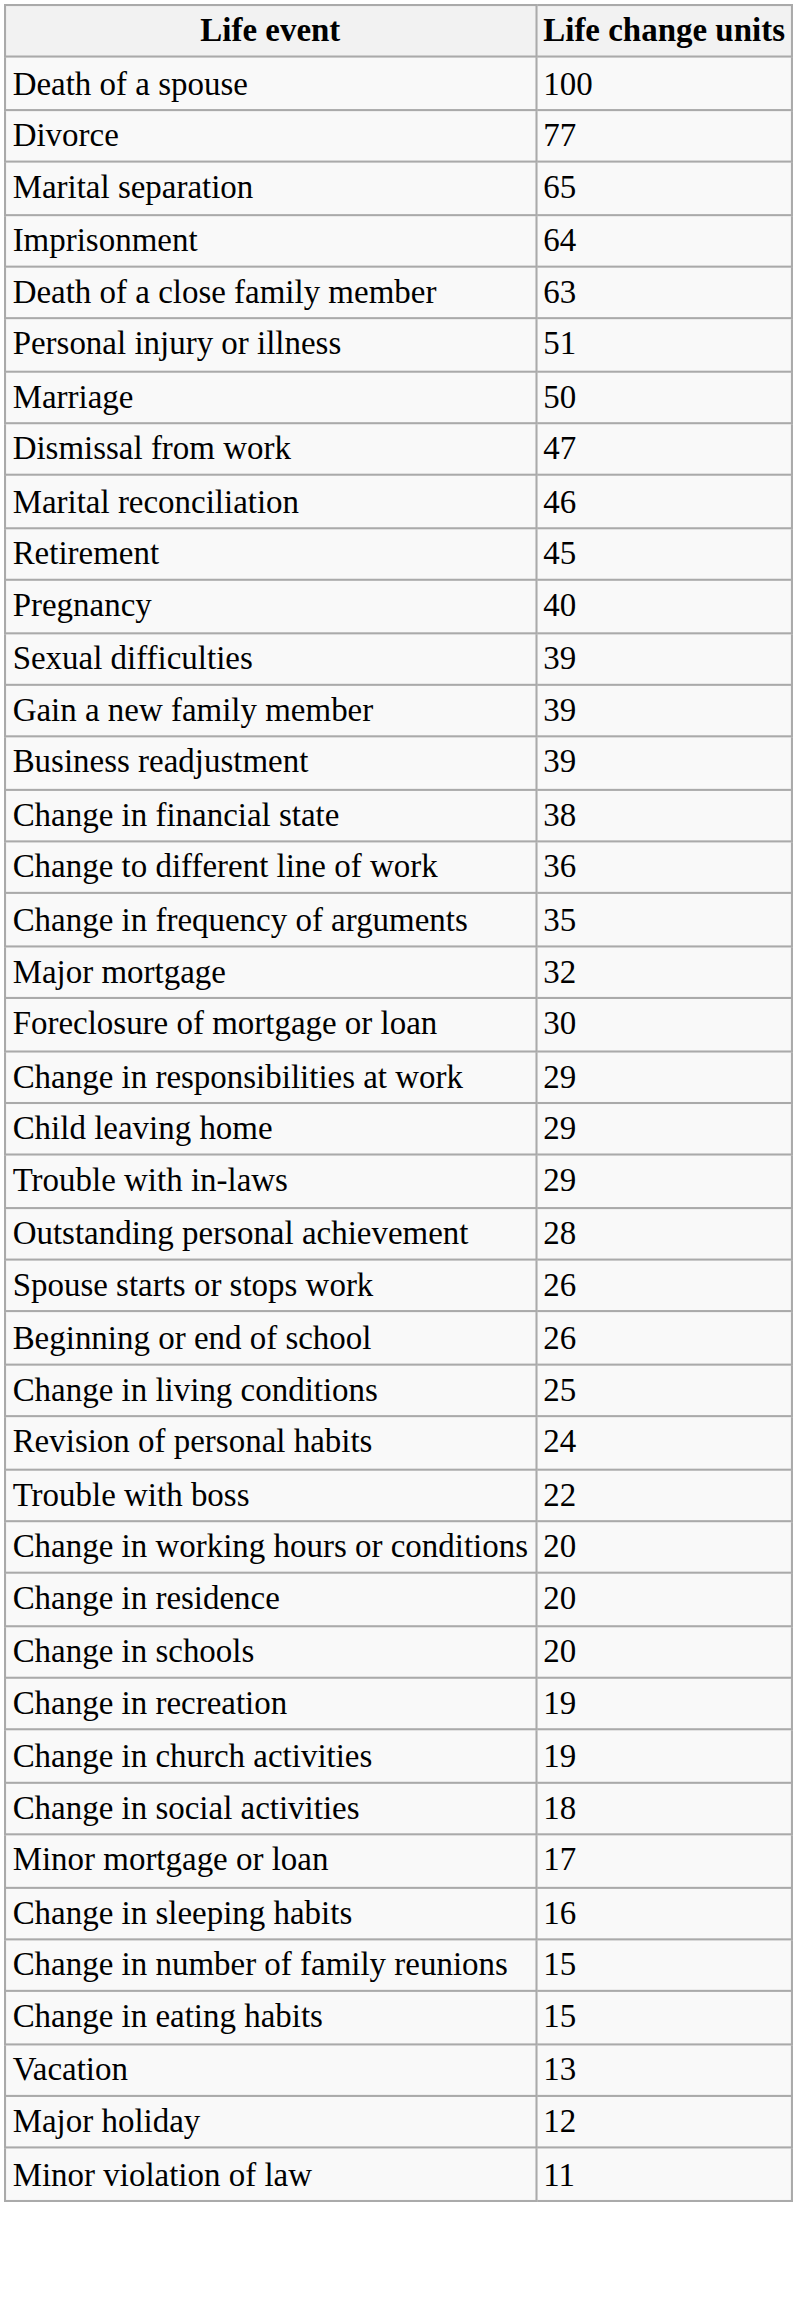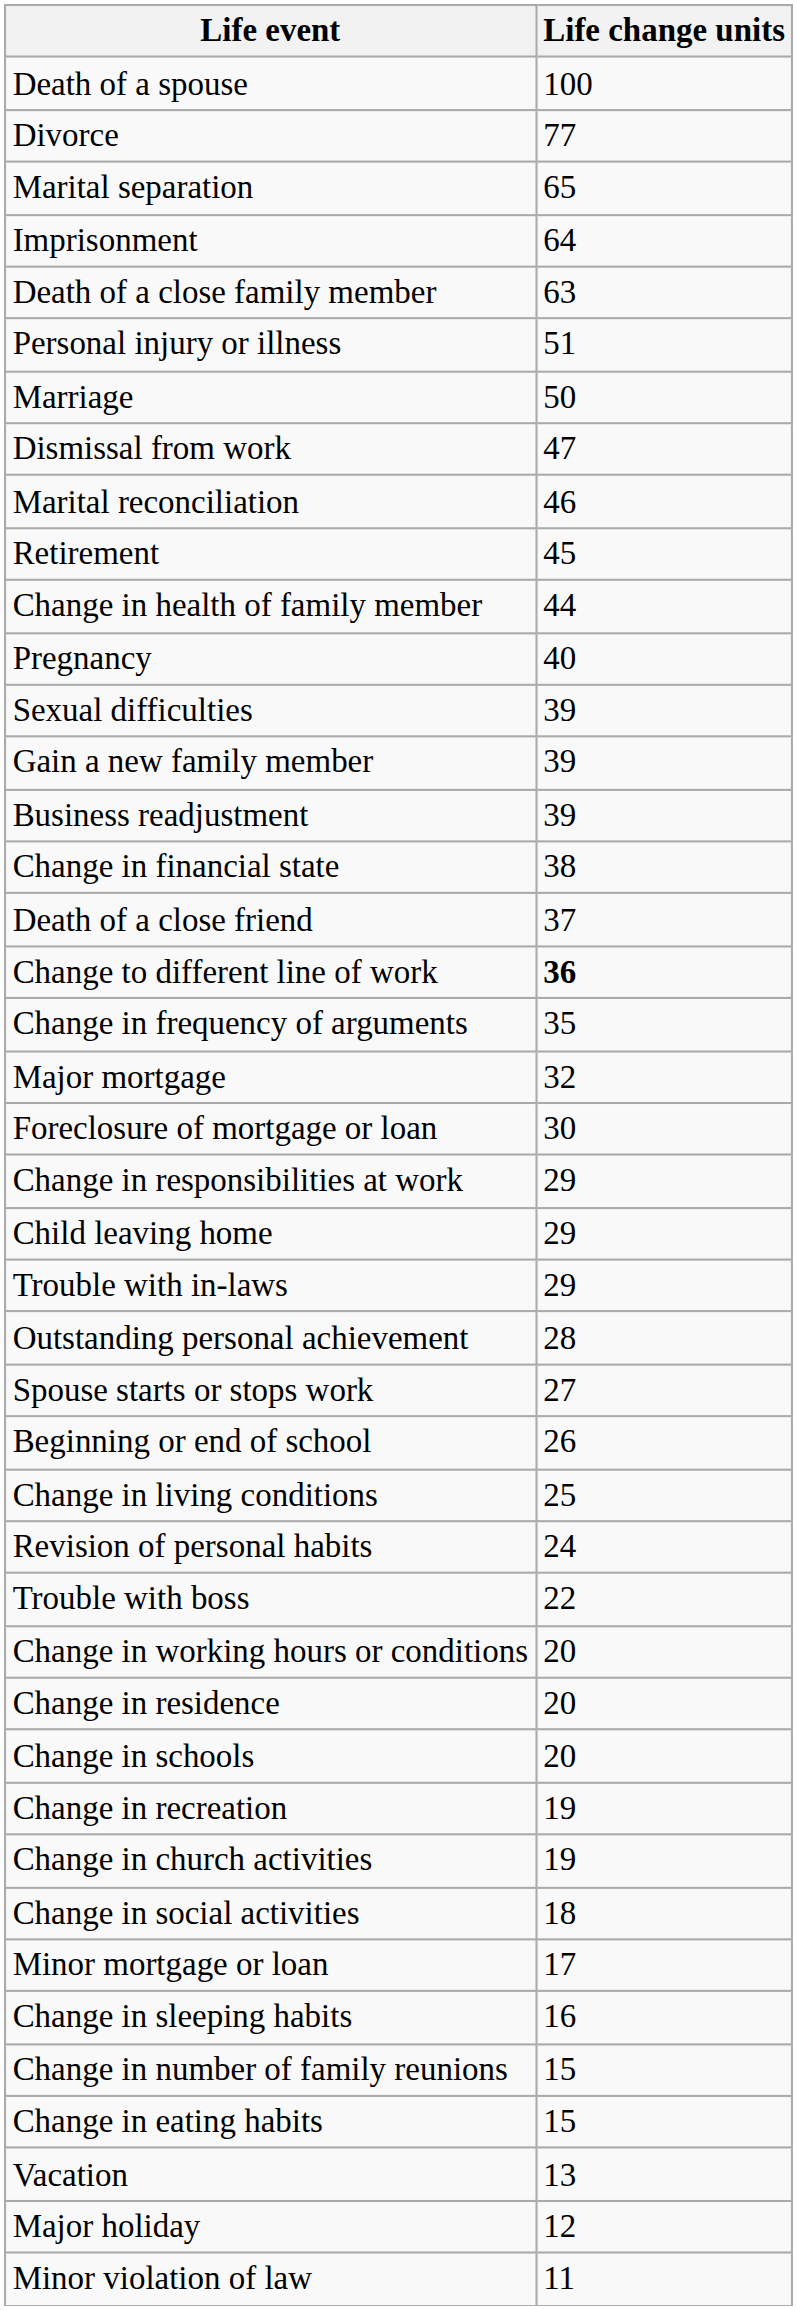 <table class="wikitable sortable">
 <tr>
 <th>Life event</th>
 <th>Life change units</th>
 </tr>
 <tr>
 <td>Death of a spouse</td>
 <td>100</td>
 </tr>
 <tr>
 <td>Divorce</td>
 <td>77</td>
 </tr>
 <tr>
 <td>Marital separation</td>
 <td>65</td>
 </tr>
 <tr>
 <td>Imprisonment</td>
 <td>64</td>
 </tr>
 <tr>
 <td>Death of a close family member</td>
 <td>63</td>
 </tr>
 <tr>
 <td>Personal injury or illness</td>
 <td>51</td>
 </tr>
 <tr>
 <td>Marriage</td>
 <td>50</td>
 </tr>
 <tr>
 <td>Dismissal from work</td>
 <td>47</td>
 </tr>
 <tr>
 <td>Marital reconciliation</td>
 <td>46</td>
 </tr>
 <tr>
 <td>Retirement</td>
 <td>45</td>
 </tr>
 <tr>
+<td>Change in health of family member</td>
+<td>44</td>
+</tr>
+<tr>
 <td>Pregnancy</td>
 <td>40</td>
 </tr>
 <tr>
 <td>Sexual difficulties</td>
 <td>39</td>
 </tr>
 <tr>
 <td>Gain a new family member</td>
 <td>39</td>
 </tr>
 <tr>
 <td>Business readjustment</td>
 <td>39</td>
 </tr>
 <tr>
 <td>Change in financial state</td>
 <td>38</td>
 </tr>
 <tr>
+<td>Death of a close friend</td>
+<td>37</td>
+</tr>
+<tr>
 <td>Change to different line of work</td>
-<td>36</td>
+<td><strong>36</strong></td>
 </tr>
 <tr>
 <td>Change in frequency of arguments</td>
 <td>35</td>
 </tr>
 <tr>
 <td>Major mortgage</td>
 <td>32</td>
 </tr>
 <tr>
 <td>Foreclosure of mortgage or loan</td>
 <td>30</td>
 </tr>
 <tr>
 <td>Change in responsibilities at work</td>
 <td>29</td>
 </tr>
 <tr>
 <td>Child leaving home</td>
 <td>29</td>
 </tr>
 <tr>
 <td>Trouble with in-laws</td>
 <td>29</td>
 </tr>
 <tr>
 <td>Outstanding personal achievement</td>
 <td>28</td>
 </tr>
 <tr>
 <td>Spouse starts or stops work</td>
-<td>26</td>
+<td>27</td>
 </tr>
 <tr>
 <td>Beginning or end of school</td>
 <td>26</td>
 </tr>
 <tr>
 <td>Change in living conditions</td>
 <td>25</td>
 </tr>
 <tr>
 <td>Revision of personal habits</td>
 <td>24</td>
 </tr>
 <tr>
 <td>Trouble with boss</td>
 <td>22</td>
 </tr>
 <tr>
 <td>Change in working hours or conditions</td>
 <td>20</td>
 </tr>
 <tr>
 <td>Change in residence</td>
 <td>20</td>
 </tr>
 <tr>
 <td>Change in schools</td>
 <td>20</td>
 </tr>
 <tr>
 <td>Change in recreation</td>
 <td>19</td>
 </tr>
 <tr>
 <td>Change in church activities</td>
 <td>19</td>
 </tr>
 <tr>
 <td>Change in social activities</td>
 <td>18</td>
 </tr>
 <tr>
 <td>Minor mortgage or loan</td>
 <td>17</td>
 </tr>
 <tr>
 <td>Change in sleeping habits</td>
 <td>16</td>
 </tr>
 <tr>
 <td>Change in number of family reunions</td>
 <td>15</td>
 </tr>
 <tr>
 <td>Change in eating habits</td>
 <td>15</td>
 </tr>
 <tr>
 <td>Vacation</td>
 <td>13</td>
 </tr>
 <tr>
 <td>Major holiday</td>
 <td>12</td>
 </tr>
 <tr>
 <td>Minor violation of law</td>
 <td>11</td>
 </tr>
 </table>
